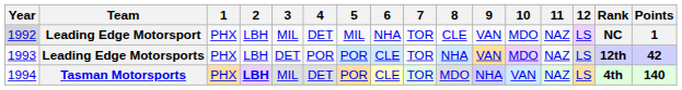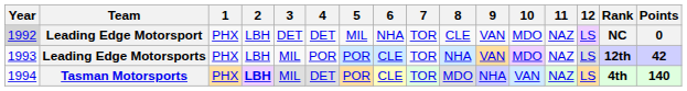 <table class="wikitable" style="text-align:center; font-size:95%">
 <tr>
 <th>Year</th>
 <th>Team</th>
 <th>1</th>
 <th>2</th>
 <th>3</th>
 <th>4</th>
 <th>5</th>
 <th>6</th>
 <th>7</th>
 <th>8</th>
 <th>9</th>
 <th>10</th>
 <th>11</th>
 <th>12</th>
 <th>Rank</th>
 <th>Points</th>
 </tr>
 <tr>
 <td style="background: lightgrey;"><a href='#'>1992</a></td>
 <th>Leading Edge Motorsport</th>
 <td><a href='#'>PHX</a></td>
 <td><a href='#'>LBH</a></td>
-<td><a href='#'>MIL</a></td>
+<td><a href='#'>DET</a></td>
 <td><a href='#'>DET</a></td>
 <td><a href='#'>MIL</a></td>
 <td><a href='#'>NHA</a></td>
 <td><a href='#'>TOR</a></td>
 <td><a href='#'>CLE</a></td>
 <td><a href='#'>VAN</a></td>
 <td><a href='#'>MDO</a></td>
 <td><a href='#'>NAZ</a></td>
 <td style="background:#EFCFFF;"><a href='#'>LS</a><br></td>
 <th>NC</th>
-<th>1</th>
+<th>0</th>
 </tr>
 <tr>
 <td><a href='#'>1993</a></td>
 <th>Leading Edge Motorsports</th>
 <td><a href='#'>PHX</a></td>
 <td><a href='#'>LBH</a></td>
-<td><a href='#'>DET</a></td>
+<td><a href='#'>MIL</a></td>
 <td><a href='#'>POR</a></td>
 <td style="background:#CFEAFF;"><a href='#'>POR</a><br></td>
 <td style="background:#CFEAFF;"><a href='#'>CLE</a><br></td>
 <td><a href='#'>TOR</a></td>
 <td style="background:#CFEAFF;"><a href='#'>NHA</a><br></td>
 <td style="background:#FFDF9F;"><a href='#'>VAN</a><br></td>
 <td style="background:#EFCFFF;"><a href='#'>MDO</a><br></td>
 <td><a href='#'>NAZ</a></td>
 <td style="background:#DFDFDF;"><a href='#'>LS</a><br></td>
 <td style="background:#CFCFFF;"><strong>12th</strong></td>
 <td style="background:#CFCFFF;"><strong>42</strong></td>
 </tr>
 <tr>
 <td><a href='#'>1994</a></td>
 <th><a href='#'>Tasman Motorsports</a></th>
 <td style="background:#FFDF9F;"><a href='#'>PHX</a><br></td>
 <td style="background:#EFCFFF;"><strong><a href='#'>LBH</a></strong><br></td>
 <td style="background:#DFDFDF;"><a href='#'>MIL</a><br></td>
 <td style="background:#DFDFDF;"><a href='#'>DET</a><br></td>
 <td style="background:#FFDF9F;"><a href='#'>POR</a><br></td>
 <td style="background:#FFFFBF;"><a href='#'>CLE</a><br></td>
 <td style="background:#DFFFDF;"><a href='#'>TOR</a><br></td>
 <td style="background:#DFDFDF;"><a href='#'>MDO</a><br></td>
 <td style="background:#CFCFFF;"><a href='#'>NHA</a><br></td>
 <td style="background:#CFEAFF;"><a href='#'>VAN</a><br></td>
 <td style="background:#DFFFDF;"><a href='#'>NAZ</a><br></td>
 <td style="background:#FFDF9F;"><a href='#'>LS</a><br></td>
 <td style="background:#DFFFDF;"><strong>4th</strong></td>
 <td style="background:#DFFFDF;"><strong>140</strong></td>
 </tr>
 </table>
